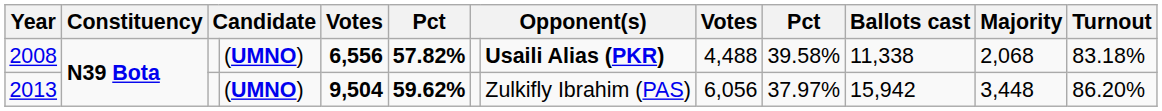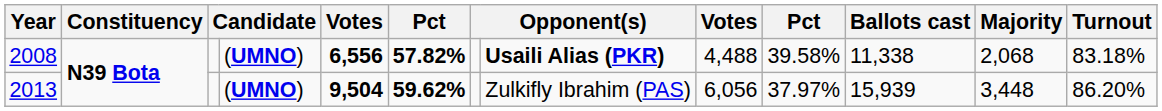 <table class="wikitable" style="margin:0.5em ; font-size:95%">
 <tr>
 <th>Year</th>
 <th>Constituency</th>
 <th colspan="2">Candidate</th>
 <th>Votes</th>
 <th>Pct</th>
 <th colspan=2>Opponent(s)</th>
 <th>Votes</th>
 <th>Pct</th>
 <th>Ballots cast</th>
 <th>Majority</th>
 <th>Turnout</th>
 </tr>
 <tr>
 <td><a href='#'>2008</a></td>
 <td rowspan="2"><strong>N39 <a href='#'>Bota</a></strong></td>
 <td></td>
 <td> (<a href='#'><strong>UMNO</strong></a>)</td>
 <td align="right"><strong>6,556</strong></td>
 <td><strong>57.82%</strong></td>
 <td></td>
 <td><strong>Usaili Alias (<a href='#'>PKR</a>)</strong></td>
 <td align="right">4,488</td>
 <td>39.58%</td>
 <td>11,338</td>
 <td>2,068</td>
 <td>83.18%</td>
 </tr>
 <tr>
 <td><a href='#'>2013</a></td>
 <td></td>
 <td> (<a href='#'><strong>UMNO</strong></a>)</td>
 <td align="right"><strong>9,504</strong></td>
 <td><strong>59.62%</strong></td>
 <td></td>
 <td>Zulkifly Ibrahim (<a href='#'>PAS</a>)</td>
 <td align="right">6,056</td>
 <td>37.97%</td>
-<td>15,942</td>
+<td>15,939</td>
 <td>3,448</td>
 <td>86.20%</td>
 </tr>
 </table>
